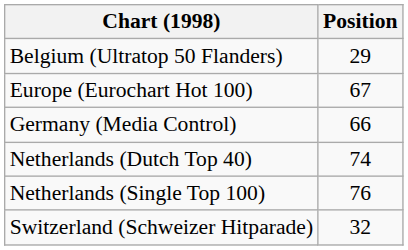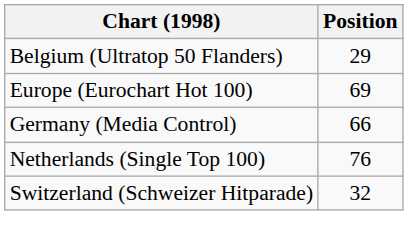 <table class="wikitable sortable">
 <tr>
 <th>Chart (1998)</th>
 <th>Position</th>
 </tr>
 <tr>
 <td>Belgium (Ultratop 50 Flanders)</td>
 <td align="center">29</td>
 </tr>
 <tr>
 <td>Europe (Eurochart Hot 100)</td>
-<td align="center">67</td>
+<td align="center">69</td>
 </tr>
 <tr>
 <td>Germany (Media Control)</td>
 <td align="center">66</td>
-</tr>
-<tr>
-<td>Netherlands (Dutch Top 40)</td>
-<td align="center">74</td>
 </tr>
 <tr>
 <td>Netherlands (Single Top 100)</td>
 <td align="center">76</td>
 </tr>
 <tr>
 <td>Switzerland (Schweizer Hitparade)</td>
 <td align="center">32</td>
 </tr>
 </table>
